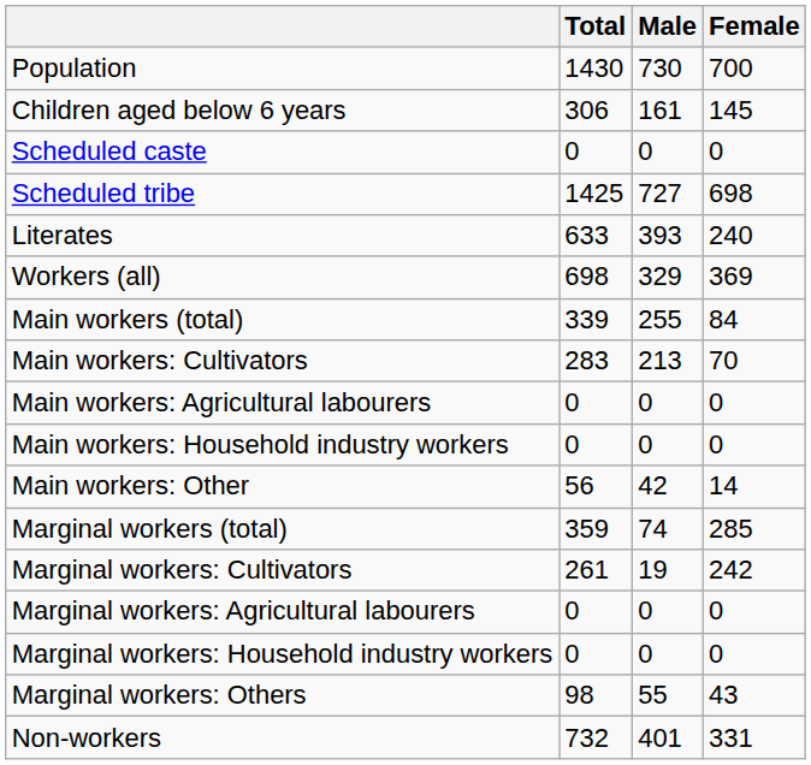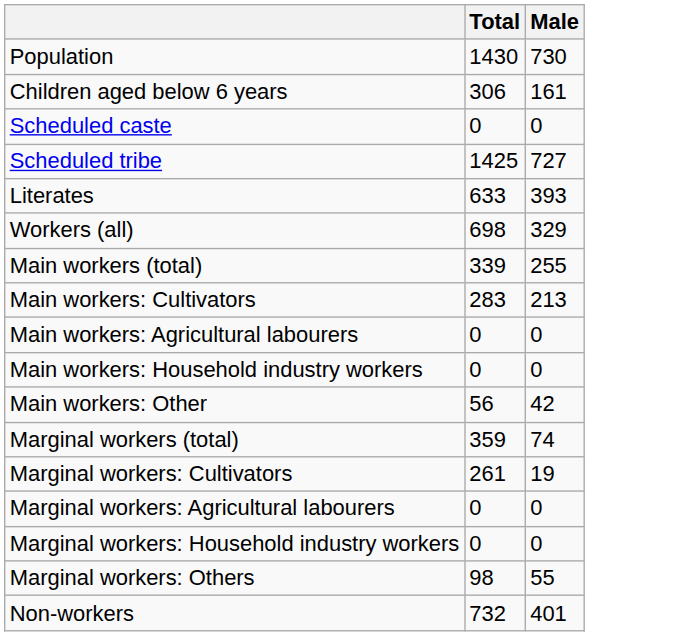 <table class="wikitable sortable">
 <tr>
 <th></th>
 <th>Total</th>
 <th>Male</th>
-<th>Female</th>
 </tr>
 <tr>
 <td>Population</td>
 <td>1430</td>
 <td>730</td>
-<td>700</td>
 </tr>
 <tr>
 <td>Children aged below 6 years</td>
 <td>306</td>
 <td>161</td>
-<td>145</td>
 </tr>
 <tr>
 <td><a href='#'>Scheduled caste</a></td>
-<td>0</td>
 <td>0</td>
 <td>0</td>
 </tr>
 <tr>
 <td><a href='#'>Scheduled tribe</a></td>
 <td>1425</td>
 <td>727</td>
-<td>698</td>
 </tr>
 <tr>
 <td>Literates</td>
 <td>633</td>
 <td>393</td>
-<td>240</td>
 </tr>
 <tr>
 <td>Workers (all)</td>
 <td>698</td>
 <td>329</td>
-<td>369</td>
 </tr>
 <tr>
 <td>Main workers (total)</td>
 <td>339</td>
 <td>255</td>
-<td>84</td>
 </tr>
 <tr>
 <td>Main workers: Cultivators</td>
 <td>283</td>
 <td>213</td>
-<td>70</td>
 </tr>
 <tr>
 <td>Main workers: Agricultural labourers</td>
-<td>0</td>
 <td>0</td>
 <td>0</td>
 </tr>
 <tr>
 <td>Main workers: Household industry workers</td>
 <td>0</td>
 <td>0</td>
-<td>0</td>
 </tr>
 <tr>
 <td>Main workers: Other</td>
 <td>56</td>
 <td>42</td>
-<td>14</td>
 </tr>
 <tr>
 <td>Marginal workers (total)</td>
 <td>359</td>
 <td>74</td>
-<td>285</td>
 </tr>
 <tr>
 <td>Marginal workers: Cultivators</td>
 <td>261</td>
 <td>19</td>
-<td>242</td>
 </tr>
 <tr>
 <td>Marginal workers: Agricultural labourers</td>
-<td>0</td>
 <td>0</td>
 <td>0</td>
 </tr>
 <tr>
 <td>Marginal workers: Household industry workers</td>
 <td>0</td>
 <td>0</td>
-<td>0</td>
 </tr>
 <tr>
 <td>Marginal workers: Others</td>
 <td>98</td>
 <td>55</td>
-<td>43</td>
 </tr>
 <tr>
 <td>Non-workers</td>
 <td>732</td>
 <td>401</td>
-<td>331</td>
 </tr>
 </table>
